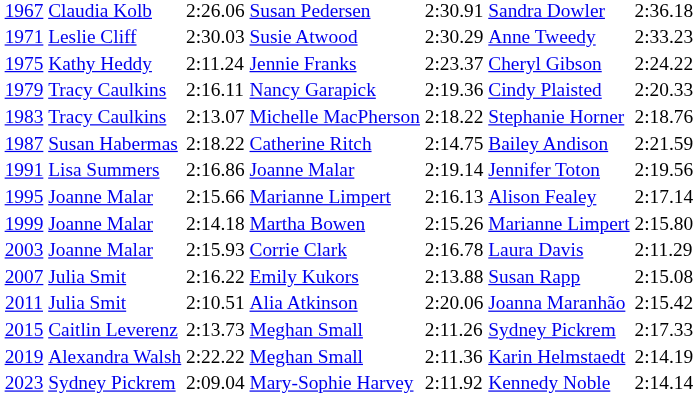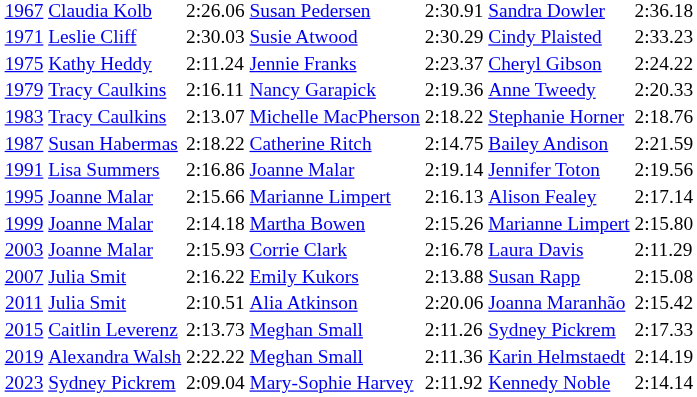 <table>
 <tr>
 <td align=center><a href='#'>1967</a></td>
 <td> <a href='#'>Claudia Kolb</a></td>
 <td>2:26.06</td>
 <td> <a href='#'>Susan Pedersen</a></td>
 <td>2:30.91</td>
 <td> <a href='#'>Sandra Dowler</a></td>
 <td>2:36.18</td>
 </tr>
 <tr>
 <td align=center><a href='#'>1971</a></td>
 <td> <a href='#'>Leslie Cliff</a></td>
 <td>2:30.03</td>
 <td> <a href='#'>Susie Atwood</a></td>
 <td>2:30.29</td>
-<td> <a href='#'>Anne Tweedy</a></td>
+<td> <a href='#'>Cindy Plaisted</a></td>
 <td>2:33.23</td>
 </tr>
 <tr>
 <td align=center><a href='#'>1975</a></td>
 <td> <a href='#'>Kathy Heddy</a></td>
 <td>2:11.24</td>
 <td> <a href='#'>Jennie Franks</a></td>
 <td>2:23.37</td>
 <td> <a href='#'>Cheryl Gibson</a></td>
 <td>2:24.22</td>
 </tr>
 <tr>
 <td align=center><a href='#'>1979</a></td>
 <td> <a href='#'>Tracy Caulkins</a></td>
 <td>2:16.11</td>
 <td> <a href='#'>Nancy Garapick</a></td>
 <td>2:19.36</td>
-<td> <a href='#'>Cindy Plaisted</a></td>
+<td> <a href='#'>Anne Tweedy</a></td>
 <td>2:20.33</td>
 </tr>
 <tr>
 <td align=center><a href='#'>1983</a></td>
 <td> <a href='#'>Tracy Caulkins</a></td>
 <td>2:13.07</td>
 <td> <a href='#'>Michelle MacPherson</a></td>
 <td>2:18.22</td>
 <td> <a href='#'>Stephanie Horner</a></td>
 <td>2:18.76</td>
 </tr>
 <tr>
 <td align=center><a href='#'>1987</a></td>
 <td> <a href='#'>Susan Habermas</a></td>
 <td>2:18.22</td>
 <td> <a href='#'>Catherine Ritch</a></td>
 <td>2:14.75</td>
 <td> <a href='#'>Bailey Andison</a></td>
 <td>2:21.59</td>
 </tr>
 <tr>
 <td align=center><a href='#'>1991</a></td>
 <td> <a href='#'>Lisa Summers</a></td>
 <td>2:16.86</td>
 <td> <a href='#'>Joanne Malar</a></td>
 <td>2:19.14</td>
 <td> <a href='#'>Jennifer Toton</a></td>
 <td>2:19.56</td>
 </tr>
 <tr>
 <td align=center><a href='#'>1995</a></td>
 <td> <a href='#'>Joanne Malar</a></td>
 <td>2:15.66</td>
 <td> <a href='#'>Marianne Limpert</a></td>
 <td>2:16.13</td>
 <td> <a href='#'>Alison Fealey</a></td>
 <td>2:17.14</td>
 </tr>
 <tr>
 <td align=center><a href='#'>1999</a></td>
 <td> <a href='#'>Joanne Malar</a></td>
 <td>2:14.18</td>
 <td> <a href='#'>Martha Bowen</a></td>
 <td>2:15.26</td>
 <td> <a href='#'>Marianne Limpert</a></td>
 <td>2:15.80</td>
 </tr>
 <tr>
 <td align=center><a href='#'>2003</a></td>
 <td> <a href='#'>Joanne Malar</a></td>
 <td>2:15.93</td>
 <td> <a href='#'>Corrie Clark</a></td>
 <td>2:16.78</td>
 <td> <a href='#'>Laura Davis</a></td>
 <td>2:11.29</td>
 </tr>
 <tr>
 <td align=center><a href='#'>2007</a></td>
 <td> <a href='#'>Julia Smit</a></td>
 <td>2:16.22</td>
 <td> <a href='#'>Emily Kukors</a></td>
 <td>2:13.88</td>
 <td> <a href='#'>Susan Rapp</a></td>
 <td>2:15.08</td>
 </tr>
 <tr>
 <td align=center><a href='#'>2011</a></td>
 <td> <a href='#'>Julia Smit</a></td>
 <td>2:10.51</td>
 <td> <a href='#'>Alia Atkinson</a></td>
 <td>2:20.06</td>
 <td> <a href='#'>Joanna Maranhão</a></td>
 <td>2:15.42</td>
 </tr>
 <tr>
 <td align=center><a href='#'>2015</a></td>
 <td> <a href='#'>Caitlin Leverenz</a></td>
 <td>2:13.73</td>
 <td> <a href='#'>Meghan Small</a></td>
 <td>2:11.26</td>
 <td> <a href='#'>Sydney Pickrem</a></td>
 <td>2:17.33</td>
 </tr>
 <tr>
 <td align=center><a href='#'>2019</a></td>
 <td> <a href='#'>Alexandra Walsh</a></td>
 <td>2:22.22</td>
 <td> <a href='#'>Meghan Small</a></td>
 <td>2:11.36</td>
 <td> <a href='#'>Karin Helmstaedt</a></td>
 <td>2:14.19</td>
 </tr>
 <tr>
 <td align=center><a href='#'>2023</a></td>
 <td> <a href='#'>Sydney Pickrem</a></td>
 <td>2:09.04</td>
 <td> <a href='#'>Mary-Sophie Harvey</a></td>
 <td>2:11.92</td>
 <td> <a href='#'>Kennedy Noble</a></td>
 <td>2:14.14</td>
 </tr>
 </table>
